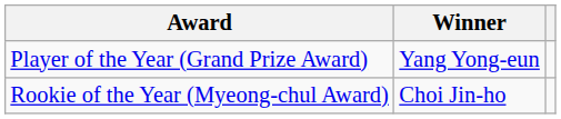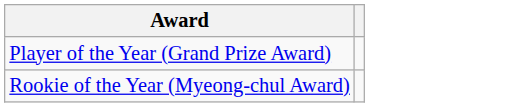 <table class="wikitable">
 <tr>
 <th>Award</th>
-<th>Winner</th>
 <th></th>
 </tr>
 <tr>
 <td><a href='#'>Player of the Year (Grand Prize Award)</a></td>
-<td> <a href='#'>Yang Yong-eun</a></td>
 <td></td>
 </tr>
 <tr>
 <td><a href='#'>Rookie of the Year (Myeong-chul Award)</a></td>
-<td> <a href='#'>Choi Jin-ho</a></td>
 <td></td>
 </tr>
 </table>
